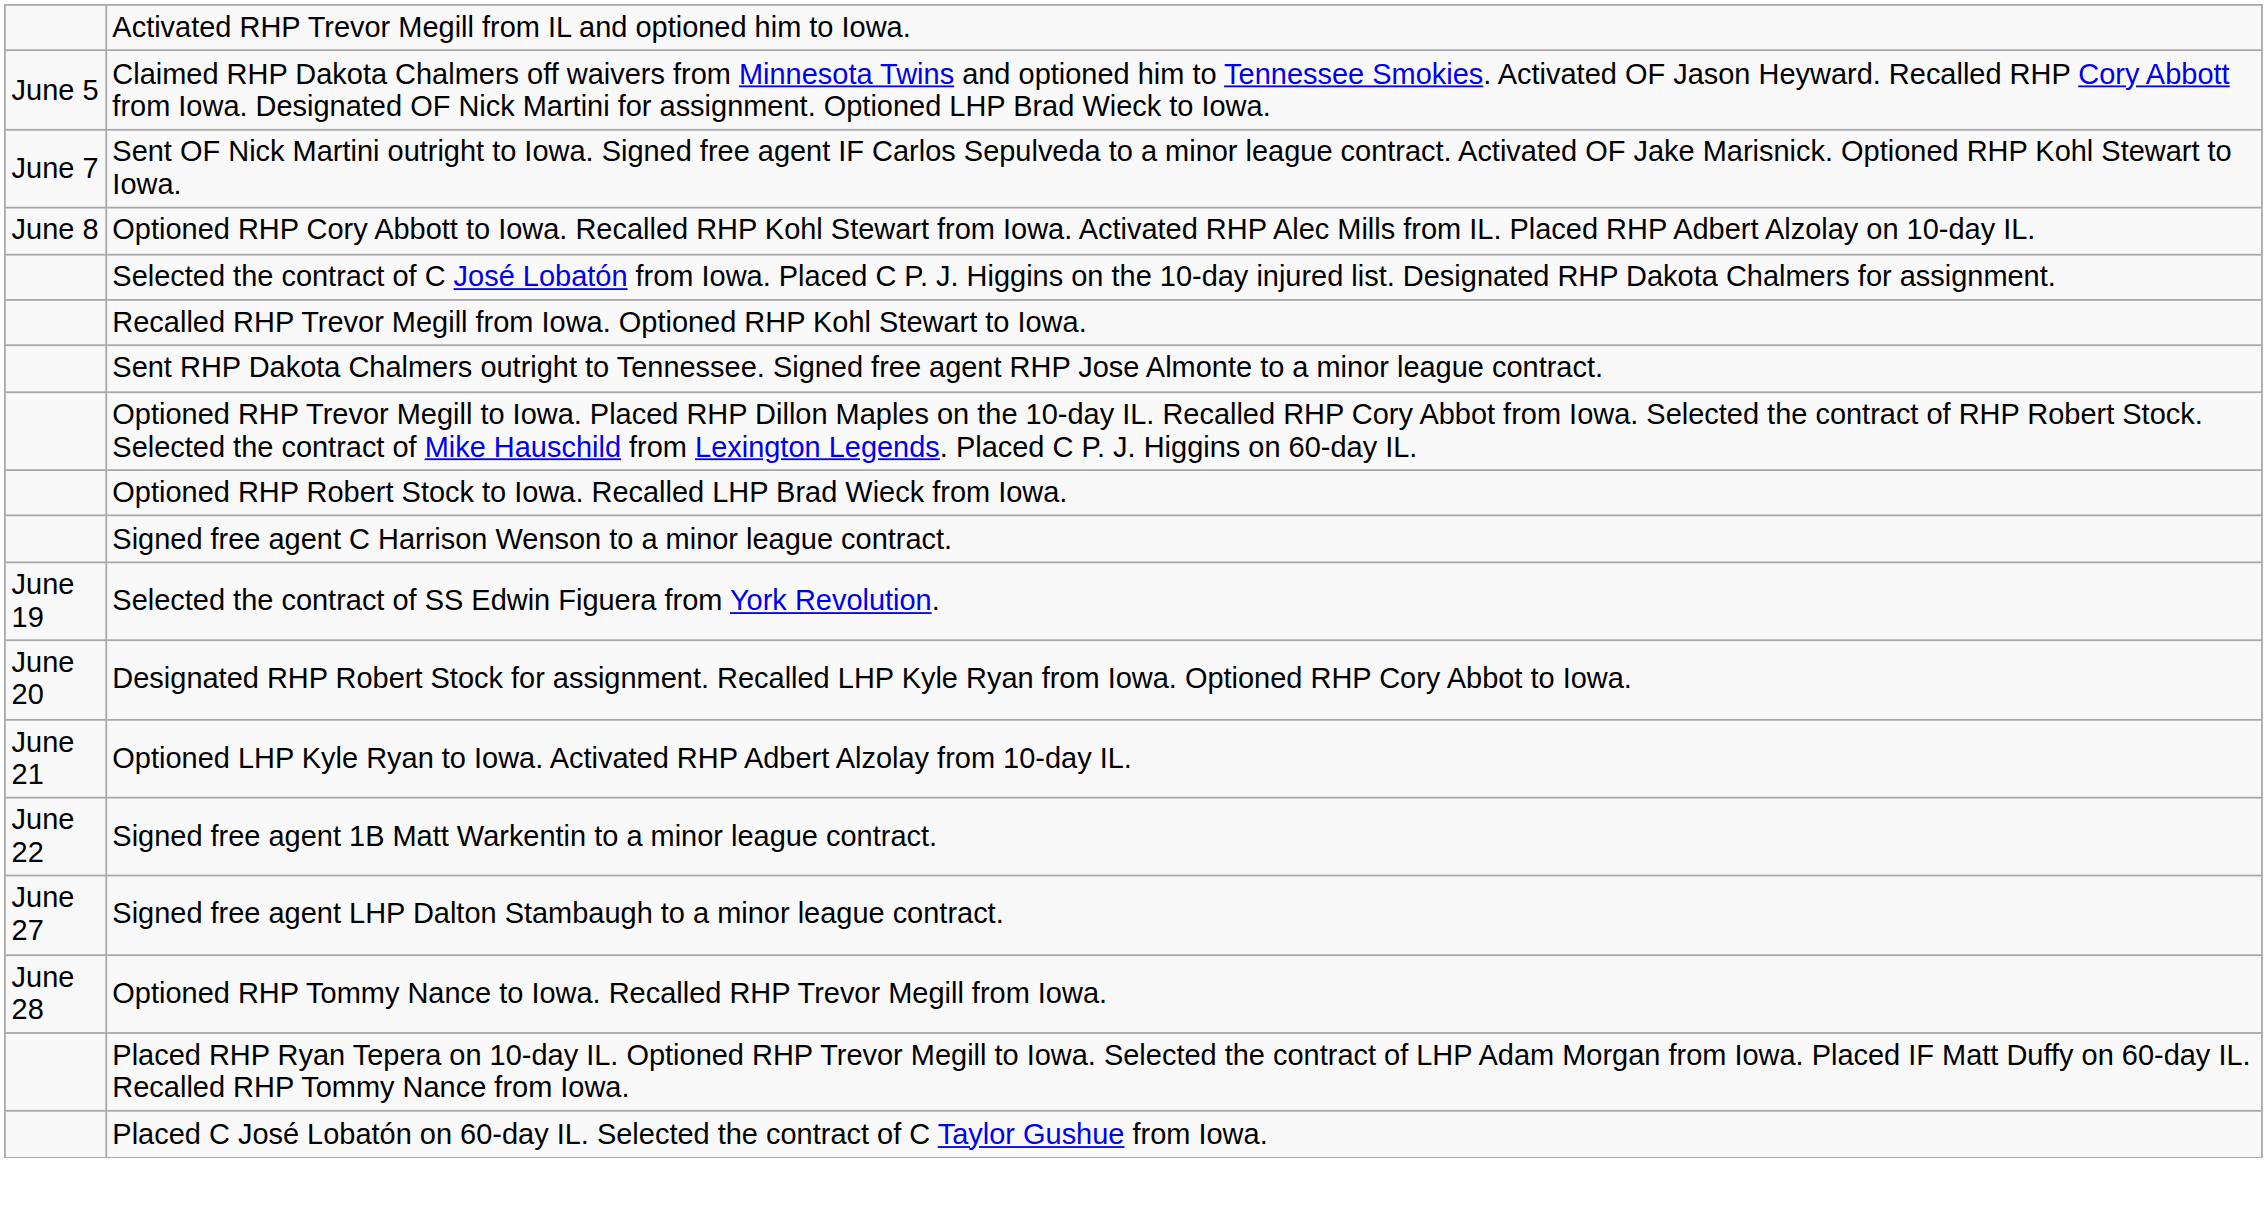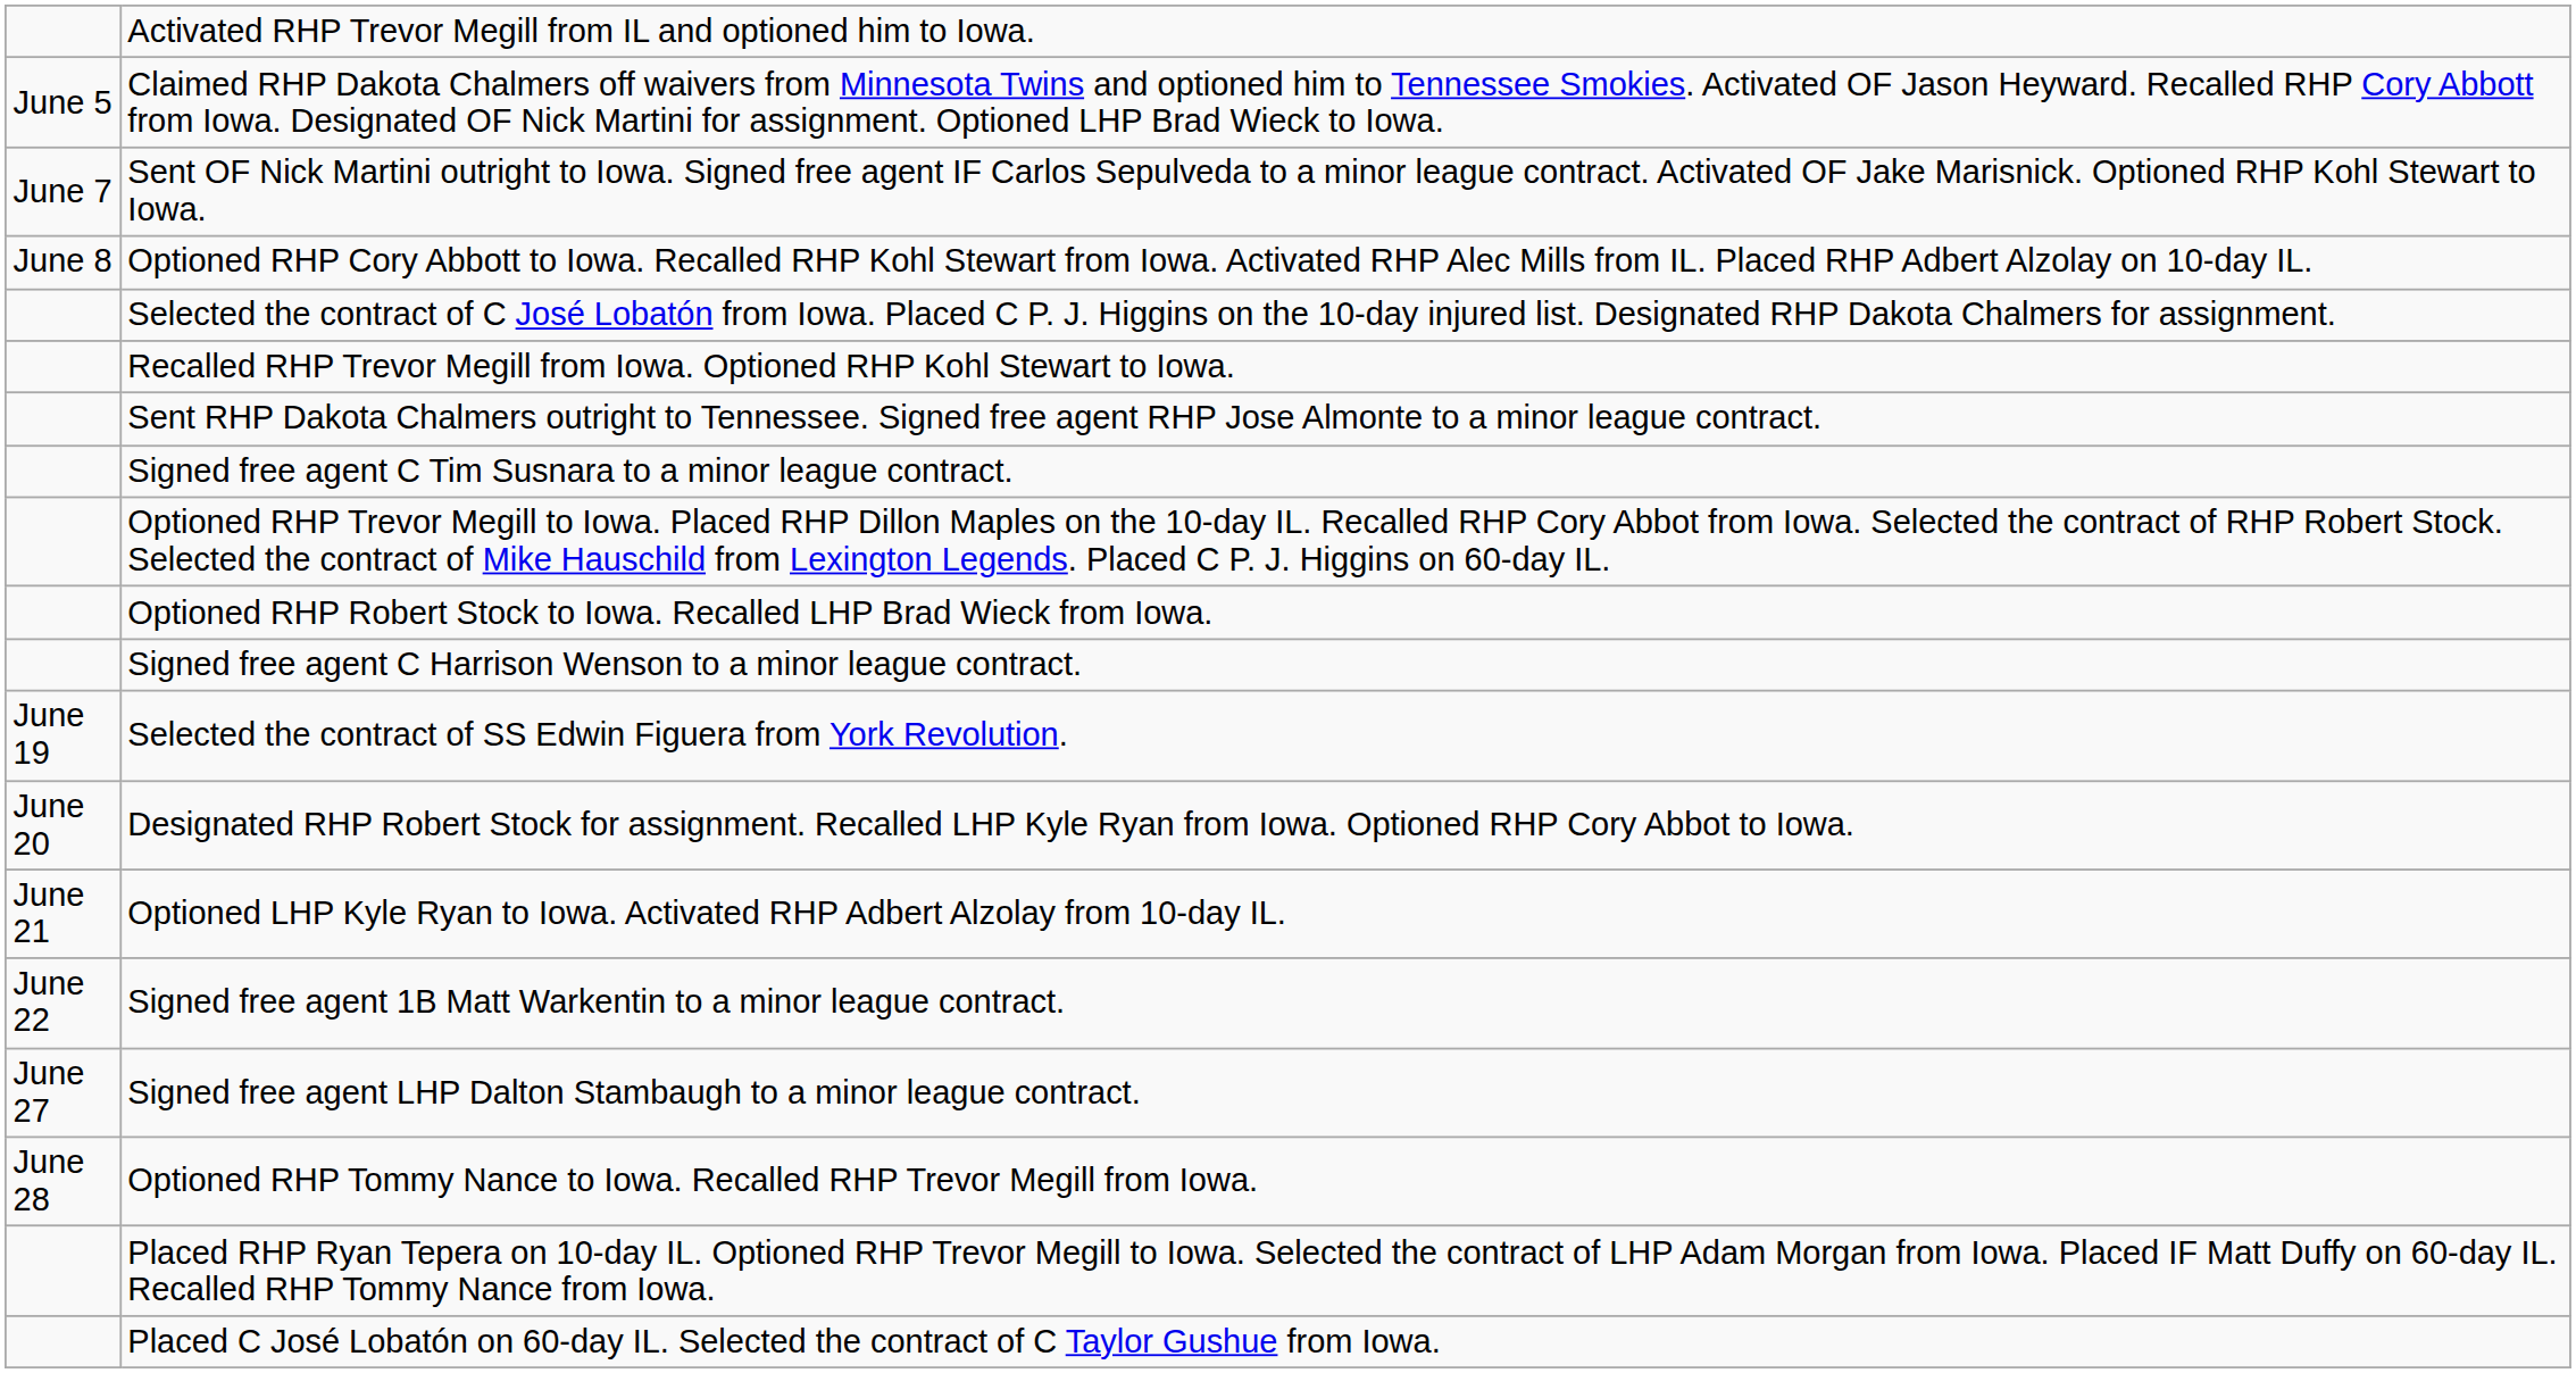 <table class="wikitable">
 <tr>
 <td></td>
 <td>Activated RHP Trevor Megill from IL and optioned him to Iowa.</td>
 </tr>
 <tr>
 <td>June 5</td>
 <td>Claimed RHP Dakota Chalmers off waivers from <a href='#'>Minnesota Twins</a> and optioned him to <a href='#'>Tennessee Smokies</a>. Activated OF Jason Heyward. Recalled RHP <a href='#'>Cory Abbott</a> from Iowa. Designated OF Nick Martini for assignment. Optioned LHP Brad Wieck to Iowa.</td>
 </tr>
 <tr>
 <td>June 7</td>
 <td>Sent OF Nick Martini outright to Iowa. Signed free agent IF Carlos Sepulveda to a minor league contract. Activated OF Jake Marisnick. Optioned RHP Kohl Stewart to Iowa.</td>
 </tr>
 <tr>
 <td>June 8</td>
 <td>Optioned RHP Cory Abbott to Iowa. Recalled RHP Kohl Stewart from Iowa. Activated RHP Alec Mills from IL. Placed RHP Adbert Alzolay on 10-day IL.</td>
 </tr>
 <tr>
 <td></td>
 <td>Selected the contract of C <a href='#'>José Lobatón</a> from Iowa. Placed C P. J. Higgins on the 10-day injured list. Designated RHP Dakota Chalmers for assignment.</td>
 </tr>
 <tr>
 <td></td>
 <td>Recalled RHP Trevor Megill from Iowa. Optioned RHP Kohl Stewart to Iowa.</td>
 </tr>
 <tr>
 <td></td>
 <td>Sent RHP Dakota Chalmers outright to Tennessee. Signed free agent RHP Jose Almonte to a minor league contract.</td>
+</tr>
+<tr>
+<td></td>
+<td>Signed free agent C Tim Susnara to a minor league contract.</td>
 </tr>
 <tr>
 <td></td>
 <td>Optioned RHP Trevor Megill to Iowa. Placed RHP Dillon Maples on the 10-day IL. Recalled RHP Cory Abbot from Iowa. Selected the contract of RHP Robert Stock. Selected the contract of <a href='#'>Mike Hauschild</a> from <a href='#'>Lexington Legends</a>. Placed C P. J. Higgins on 60-day IL.</td>
 </tr>
 <tr>
 <td></td>
 <td>Optioned RHP Robert Stock to Iowa. Recalled LHP Brad Wieck from Iowa.</td>
 </tr>
 <tr>
 <td></td>
 <td>Signed free agent C Harrison Wenson to a minor league contract.</td>
 </tr>
 <tr>
 <td>June 19</td>
 <td>Selected the contract of SS Edwin Figuera from <a href='#'>York Revolution</a>.</td>
 </tr>
 <tr>
 <td>June 20</td>
 <td>Designated RHP Robert Stock for assignment. Recalled LHP Kyle Ryan from Iowa. Optioned RHP Cory Abbot to Iowa.</td>
 </tr>
 <tr>
 <td>June 21</td>
 <td>Optioned LHP Kyle Ryan to Iowa. Activated RHP Adbert Alzolay from 10-day IL.</td>
 </tr>
 <tr>
 <td>June 22</td>
 <td>Signed free agent 1B Matt Warkentin to a minor league contract.</td>
 </tr>
 <tr>
 <td>June 27</td>
 <td>Signed free agent LHP Dalton Stambaugh to a minor league contract.</td>
 </tr>
 <tr>
 <td>June 28</td>
 <td>Optioned RHP Tommy Nance to Iowa. Recalled RHP Trevor Megill from Iowa.</td>
 </tr>
 <tr>
 <td></td>
 <td>Placed RHP Ryan Tepera on 10-day IL. Optioned RHP Trevor Megill to Iowa. Selected the contract of LHP Adam Morgan from Iowa. Placed IF Matt Duffy on 60-day IL. Recalled RHP Tommy Nance from Iowa.</td>
 </tr>
 <tr>
 <td></td>
 <td>Placed C José Lobatón on 60-day IL. Selected the contract of C <a href='#'>Taylor Gushue</a> from Iowa.</td>
 </tr>
 </table>
